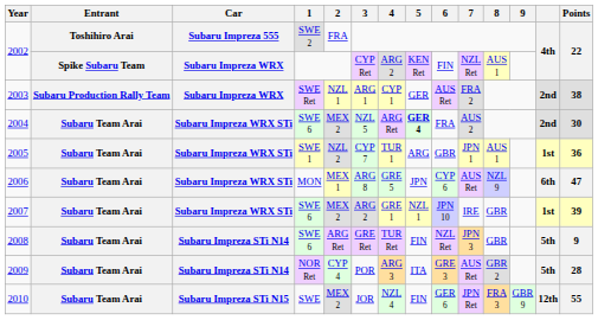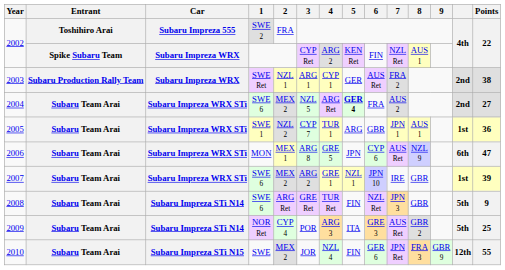 <table class="wikitable" border="1" style="text-align:center; font-size:85%;">
 <tr>
 <th>Year</th>
 <th>Entrant</th>
 <th>Car</th>
 <th>1</th>
 <th>2</th>
 <th>3</th>
 <th>4</th>
 <th>5</th>
 <th>6</th>
 <th>7</th>
 <th>8</th>
 <th>9</th>
 <th></th>
 <th>Points</th>
 </tr>
 <tr>
 <td rowspan=2><a href='#'>2002</a></td>
 <th nowrap>Toshihiro Arai</th>
 <th nowrap><a href='#'>Subaru Impreza 555</a></th>
 <td style="background:#DFDFDF;"><a href='#'>SWE</a><br><small>2</small></td>
 <td><a href='#'>FRA</a></td>
 <td colspan=7></td>
 <th rowspan=2>4th</th>
 <th rowspan=2>22</th>
 </tr>
 <tr>
 <th nowrap>Spike <a href='#'>Subaru</a> Team</th>
 <th nowrap><a href='#'>Subaru Impreza WRX</a></th>
 <td colspan=2></td>
 <td style="background:#EFCFFF;"><a href='#'>CYP</a><br><small>Ret</small></td>
 <td style="background:#DFDFDF;"><a href='#'>ARG</a><br><small>2</small></td>
 <td style="background:#EFCFFF;"><a href='#'>KEN</a><br><small>Ret</small></td>
 <td><a href='#'>FIN</a></td>
 <td style="background:#EFCFFF;"><a href='#'>NZL</a><br><small>Ret</small></td>
 <td style="background:#FFFFBF;"><a href='#'>AUS</a><br><small>1</small></td>
 <td></td>
 </tr>
 <tr>
 <td><a href='#'>2003</a></td>
 <th nowrap><a href='#'>Subaru Production Rally Team</a></th>
 <th nowrap><a href='#'>Subaru Impreza WRX</a></th>
 <td style="background:#EFCFFF;"><a href='#'>SWE</a><br><small>Ret</small></td>
 <td style="background:#FFFFBF;"><a href='#'>NZL</a><br><small>1</small></td>
 <td style="background:#FFFFBF;"><a href='#'>ARG</a><br><small>1</small></td>
 <td style="background:#FFFFBF;"><a href='#'>CYP</a><br><small>1</small></td>
 <td><a href='#'>GER</a></td>
 <td style="background:#EFCFFF;"><a href='#'>AUS</a><br><small>Ret</small></td>
 <td style="background:#DFDFDF;"><a href='#'>FRA</a><br><small>2</small></td>
 <td colspan=2></td>
 <td style="background:#DFDFDF;"><strong>2nd</strong></td>
 <td style="background:#DFDFDF;"><strong>38</strong></td>
 </tr>
 <tr>
 <td><a href='#'>2004</a></td>
 <th nowrap><a href='#'>Subaru</a> Team Arai</th>
 <th nowrap><a href='#'>Subaru Impreza WRX STi</a></th>
 <td style="background:#DFFFDF;"><a href='#'>SWE</a><br><small>6</small></td>
 <td style="background:#DFDFDF;"><a href='#'>MEX</a><br><small>2</small></td>
 <td style="background:#DFFFDF;"><a href='#'>NZL</a><br><small>5</small></td>
 <td style="background:#EFCFFF;"><a href='#'>ARG</a><br><small>Ret</small></td>
 <td style="background:#DFFFDF;"><strong><a href='#'>GER</a><br><small>4</small></strong></td>
 <td><a href='#'>FRA</a></td>
 <td style="background:#DFDFDF;"><a href='#'>AUS</a><br><small>2</small></td>
 <td colspan=2></td>
 <td style="background:#DFDFDF;"><strong>2nd</strong></td>
-<td style="background:#DFDFDF;"><strong>30</strong></td>
+<td style="background:#DFDFDF;"><strong>27</strong></td>
 </tr>
 <tr>
 <td><a href='#'>2005</a></td>
 <th nowrap><a href='#'>Subaru</a> Team Arai</th>
 <th nowrap><a href='#'>Subaru Impreza WRX STi</a></th>
 <td style="background:#FFFFBF;"><a href='#'>SWE</a><br><small>1</small></td>
 <td style="background:#DFDFDF;"><a href='#'>NZL</a><br><small>2</small></td>
 <td style="background:#DFFFDF;"><a href='#'>CYP</a><br><small>7</small></td>
 <td style="background:#FFFFBF;"><a href='#'>TUR</a><br><small>1</small></td>
 <td><a href='#'>ARG</a></td>
 <td><a href='#'>GBR</a></td>
 <td style="background:#FFFFBF;"><a href='#'>JPN</a><br><small>1</small></td>
 <td style="background:#FFFFBF;"><a href='#'>AUS</a><br><small>1</small></td>
 <td></td>
 <td style="background:#FFFFBF;"><strong>1st</strong></td>
 <td style="background:#FFFFBF;"><strong>36</strong></td>
 </tr>
 <tr>
 <td><a href='#'>2006</a></td>
 <th nowrap><a href='#'>Subaru</a> Team Arai</th>
 <th nowrap><a href='#'>Subaru Impreza WRX STi</a></th>
 <td><a href='#'>MON</a></td>
 <td style="background:#FFFFBF;"><a href='#'>MEX</a><br><small>1</small></td>
 <td style="background:#DFFFDF;"><a href='#'>ARG</a><br><small>8</small></td>
 <td style="background:#DFFFDF;"><a href='#'>GRE</a><br><small>5</small></td>
 <td><a href='#'>JPN</a></td>
 <td style="background:#DFFFDF;"><a href='#'>CYP</a><br><small>6</small></td>
 <td style="background:#EFCFFF;"><a href='#'>AUS</a><br><small>Ret</small></td>
 <td style="background:#CFCFFF;"><a href='#'>NZL</a><br><small>9</small></td>
 <td></td>
 <th>6th</th>
 <th>47</th>
 </tr>
 <tr>
 <td><a href='#'>2007</a></td>
 <th nowrap><a href='#'>Subaru</a> Team Arai</th>
 <th nowrap><a href='#'>Subaru Impreza WRX STi</a></th>
 <td style="background:#DFFFDF;"><a href='#'>SWE</a><br><small>6</small></td>
 <td style="background:#DFDFDF;"><a href='#'>MEX</a><br><small>2</small></td>
 <td style="background:#DFDFDF;"><a href='#'>ARG</a><br><small>2</small></td>
 <td style="background:#FFFFBF;"><a href='#'>GRE</a><br><small>1</small></td>
 <td style="background:#FFFFBF;"><a href='#'>NZL</a><br><small>1</small></td>
 <td style="background:#CFCFFF;"><a href='#'>JPN</a><br><small>10</small></td>
 <td><a href='#'>IRE</a></td>
 <td><a href='#'>GBR</a></td>
 <td></td>
 <td style="background:#FFFFBF;"><strong>1st</strong></td>
 <td style="background:#FFFFBF;"><strong>39</strong></td>
 </tr>
 <tr>
 <td><a href='#'>2008</a></td>
 <th nowrap><a href='#'>Subaru</a> Team Arai</th>
 <th nowrap><a href='#'>Subaru Impreza STi N14</a></th>
 <td style="background:#DFFFDF;"><a href='#'>SWE</a><br><small>6</small></td>
 <td style="background:#EFCFFF;"><a href='#'>ARG</a><br><small>Ret</small></td>
 <td style="background:#EFCFFF;"><a href='#'>GRE</a><br><small>Ret</small></td>
 <td style="background:#EFCFFF;"><a href='#'>TUR</a><br><small>Ret</small></td>
 <td><a href='#'>FIN</a></td>
 <td style="background:#EFCFFF;"><a href='#'>NZL</a><br><small>Ret</small></td>
 <td style="background:#FFDF9F;"><a href='#'>JPN</a><br><small>3</small></td>
 <td><a href='#'>GBR</a></td>
 <td></td>
 <th>5th</th>
 <th>9</th>
 </tr>
 <tr>
 <td><a href='#'>2009</a></td>
 <th nowrap><a href='#'>Subaru</a> Team Arai</th>
 <th nowrap><a href='#'>Subaru Impreza STi N14</a></th>
 <td style="background:#EFCFFF;"><a href='#'>NOR</a><br><small>Ret</small></td>
 <td style="background:#DFFFDF;"><a href='#'>CYP</a><br><small>4</small></td>
 <td><a href='#'>POR</a></td>
 <td style="background:#FFDF9F;"><a href='#'>ARG</a><br><small>3</small></td>
 <td><a href='#'>ITA</a></td>
 <td style="background:#FFDF9F;"><a href='#'>GRE</a><br><small>3</small></td>
 <td style="background:#EFCFFF;"><a href='#'>AUS</a><br><small>Ret</small></td>
 <td style="background:#DFDFDF;"><a href='#'>GBR</a><br><small>2</small></td>
 <td></td>
 <th>5th</th>
-<th>28</th>
+<th>25</th>
 </tr>
 <tr>
 <td><a href='#'>2010</a></td>
 <th nowrap><a href='#'>Subaru</a> Team Arai</th>
 <th nowrap><a href='#'>Subaru Impreza STi N15</a></th>
 <td><a href='#'>SWE</a></td>
 <td style="background:#DFDFDF;"><a href='#'>MEX</a><br><small>2</small></td>
 <td><a href='#'>JOR</a></td>
 <td style="background:#DFFFDF;"><a href='#'>NZL</a><br><small>4</small></td>
 <td><a href='#'>FIN</a></td>
 <td style="background:#DFFFDF;"><a href='#'>GER</a><br><small>6</small></td>
 <td style="background:#EFCFFF;"><a href='#'>JPN</a><br><small>Ret</small></td>
 <td style="background:#FFDF9F;"><a href='#'>FRA</a><br><small>3</small></td>
 <td style="background:#DFFFDF;"><a href='#'>GBR</a><br><small>9</small></td>
 <th>12th</th>
 <th>55</th>
 </tr>
 </table>
